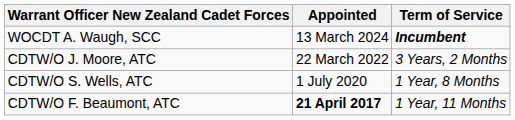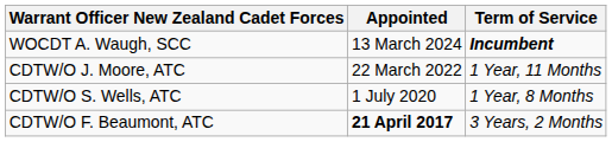 <table class="wikitable mw-collapsible">
 <tr>
 <th>Warrant Officer New Zealand Cadet Forces</th>
 <th>Appointed</th>
 <th>Term of Service</th>
 </tr>
 <tr>
 <td>WOCDT A. Waugh, SCC</td>
 <td>13 March 2024</td>
 <td><strong><em>Incumbent</em></strong></td>
 </tr>
 <tr>
 <td>CDTW/O J. Moore, ATC</td>
 <td>22 March 2022</td>
-<td><em>3 Years, 2 Months</em></td>
+<td><em>1 Year, 11 Months</em></td>
 </tr>
 <tr>
 <td>CDTW/O S. Wells, ATC</td>
 <td>1 July 2020</td>
 <td><em>1 Year, 8 Months</em></td>
 </tr>
 <tr>
 <td>CDTW/O F. Beaumont, ATC</td>
 <td><strong>21 April 2017</strong></td>
-<td><em>1 Year, 11 Months</em></td>
+<td><em>3 Years, 2 Months</em></td>
 </tr>
 </table>
